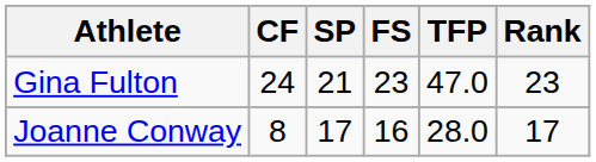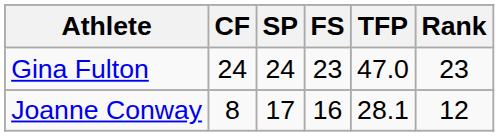 <table class="wikitable" border="1" style="font-size:90%">
 <tr>
 <th>Athlete</th>
 <th>CF</th>
 <th>SP</th>
 <th>FS</th>
 <th>TFP</th>
 <th>Rank</th>
 </tr>
 <tr align=center>
 <td align=left><a href='#'>Gina Fulton</a></td>
 <td>24</td>
-<td>21</td>
+<td>24</td>
 <td>23</td>
 <td>47.0</td>
 <td>23</td>
 </tr>
 <tr align=center>
 <td align=left><a href='#'>Joanne Conway</a></td>
 <td>8</td>
 <td>17</td>
 <td>16</td>
-<td>28.0</td>
-<td>17</td>
+<td>28.1</td>
+<td>12</td>
 </tr>
 </table>
